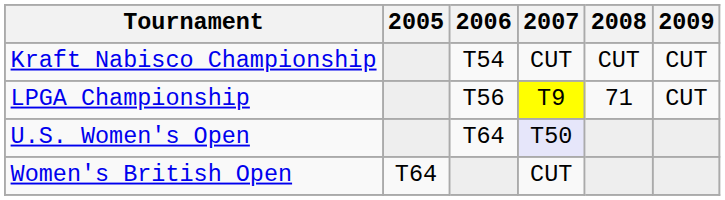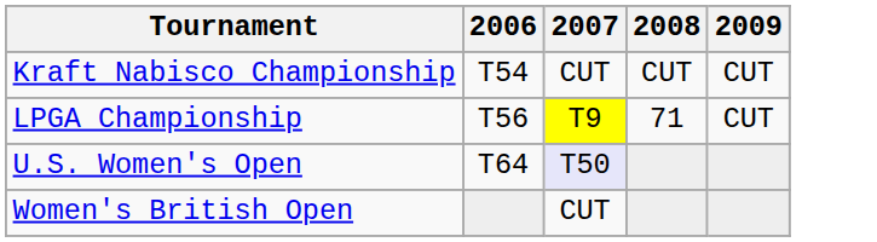 <table class="wikitable" style="font-size:95%;text-align:center;">
 <tr>
 <th>Tournament</th>
-<th>2005</th>
 <th>2006</th>
 <th>2007</th>
 <th>2008</th>
 <th>2009</th>
 </tr>
 <tr>
 <td align=left><a href='#'>Kraft Nabisco Championship</a></td>
-<td style="background:#eeeeee;"></td>
 <td>T54</td>
 <td>CUT</td>
 <td>CUT</td>
 <td>CUT</td>
 </tr>
 <tr>
 <td align=left><a href='#'>LPGA Championship</a></td>
-<td style="background:#eeeeee;"></td>
 <td>T56</td>
 <td style="background:yellow;">T9</td>
 <td>71</td>
 <td>CUT</td>
 </tr>
 <tr>
 <td align=left><a href='#'>U.S. Women's Open</a></td>
-<td style="background:#eeeeee;"></td>
 <td>T64</td>
 <td style="background: lavender;">T50</td>
 <td style="background:#eeeeee;"></td>
 <td style="background:#eeeeee;"></td>
 </tr>
 <tr>
 <td align=left><a href='#'>Women's British Open</a></td>
-<td>T64</td>
 <td style="background:#eeeeee;"></td>
 <td>CUT</td>
 <td style="background:#eeeeee;"></td>
 <td style="background:#eeeeee;"></td>
 </tr>
 </table>
